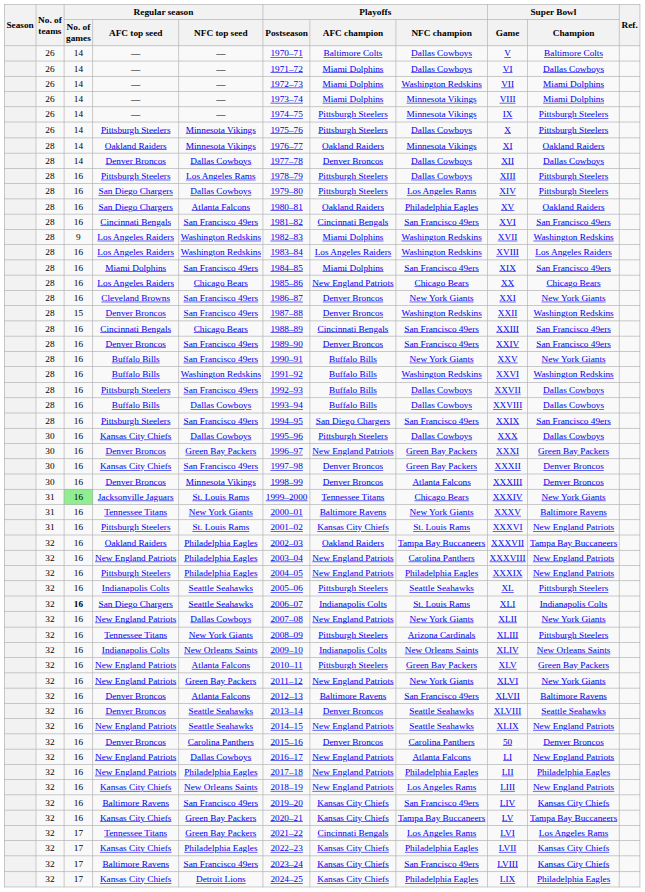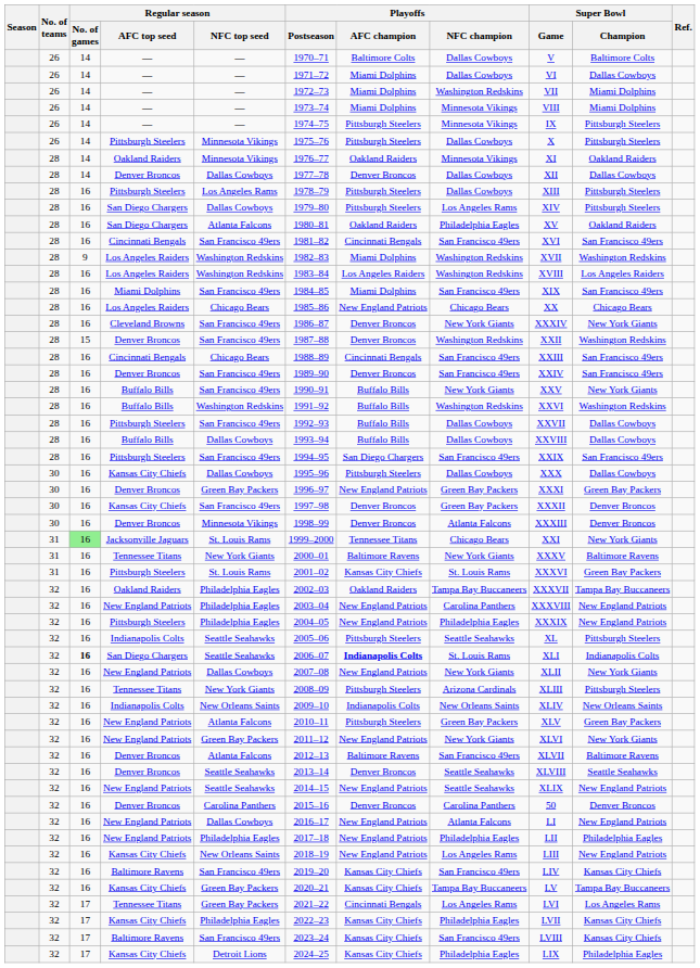 <table class="wikitable plainrowheaders" style="text-align:center; font-size:95%">
 <tr>
 <th rowspan="2">Season</th>
 <th rowspan="2">No. of<br>teams</th>
 <th colspan="3">Regular season</th>
 <th colspan="3">Playoffs</th>
 <th colspan="2">Super Bowl</th>
 <th rowspan="2">Ref.</th>
 </tr>
 <tr>
 <th>No. of<br>games</th>
 <th>AFC top seed</th>
 <th>NFC top seed</th>
 <th>Postseason</th>
 <th>AFC champion</th>
 <th>NFC champion</th>
 <th>Game</th>
 <th>Champion</th>
 </tr>
 <tr>
 <th></th>
 <td>26</td>
 <td>14</td>
 <td>—</td>
 <td>—</td>
 <td><a href='#'>1970–71</a></td>
 <td><a href='#'>Baltimore Colts</a></td>
 <td><a href='#'>Dallas Cowboys</a></td>
 <td><a href='#'>V</a></td>
 <td><a href='#'>Baltimore Colts</a></td>
 <td></td>
 </tr>
 <tr>
 <th></th>
 <td>26</td>
 <td>14</td>
 <td>—</td>
 <td>—</td>
 <td><a href='#'>1971–72</a></td>
 <td><a href='#'>Miami Dolphins</a></td>
 <td><a href='#'>Dallas Cowboys</a></td>
 <td><a href='#'>VI</a></td>
 <td><a href='#'>Dallas Cowboys</a></td>
 <td></td>
 </tr>
 <tr>
 <th></th>
 <td>26</td>
 <td>14</td>
 <td>—</td>
 <td>—</td>
 <td><a href='#'>1972–73</a></td>
 <td><a href='#'>Miami Dolphins</a></td>
 <td><a href='#'>Washington Redskins</a></td>
 <td><a href='#'>VII</a></td>
 <td><a href='#'>Miami Dolphins</a></td>
 <td></td>
 </tr>
 <tr>
 <th></th>
 <td>26</td>
 <td>14</td>
 <td>—</td>
 <td>—</td>
 <td><a href='#'>1973–74</a></td>
 <td><a href='#'>Miami Dolphins</a></td>
 <td><a href='#'>Minnesota Vikings</a></td>
 <td><a href='#'>VIII</a></td>
 <td><a href='#'>Miami Dolphins</a></td>
 <td></td>
 </tr>
 <tr>
 <th></th>
 <td>26</td>
 <td>14</td>
 <td>—</td>
 <td>—</td>
 <td><a href='#'>1974–75</a></td>
 <td><a href='#'>Pittsburgh Steelers</a></td>
 <td><a href='#'>Minnesota Vikings</a></td>
 <td><a href='#'>IX</a></td>
 <td><a href='#'>Pittsburgh Steelers</a></td>
 <td></td>
 </tr>
 <tr>
 <th></th>
 <td>26</td>
 <td>14</td>
 <td><a href='#'>Pittsburgh Steelers</a></td>
 <td><a href='#'>Minnesota Vikings</a></td>
 <td><a href='#'>1975–76</a></td>
 <td><a href='#'>Pittsburgh Steelers</a></td>
 <td><a href='#'>Dallas Cowboys</a></td>
 <td><a href='#'>X</a></td>
 <td><a href='#'>Pittsburgh Steelers</a></td>
 <td></td>
 </tr>
 <tr>
 <th></th>
 <td>28</td>
 <td>14</td>
 <td><a href='#'>Oakland Raiders</a></td>
 <td><a href='#'>Minnesota Vikings</a></td>
 <td><a href='#'>1976–77</a></td>
 <td><a href='#'>Oakland Raiders</a></td>
 <td><a href='#'>Minnesota Vikings</a></td>
 <td><a href='#'>XI</a></td>
 <td><a href='#'>Oakland Raiders</a></td>
 <td></td>
 </tr>
 <tr>
 <th></th>
 <td>28</td>
 <td>14</td>
 <td><a href='#'>Denver Broncos</a></td>
 <td><a href='#'>Dallas Cowboys</a></td>
 <td><a href='#'>1977–78</a></td>
 <td><a href='#'>Denver Broncos</a></td>
 <td><a href='#'>Dallas Cowboys</a></td>
 <td><a href='#'>XII</a></td>
 <td><a href='#'>Dallas Cowboys</a></td>
 <td></td>
 </tr>
 <tr>
 <th></th>
 <td>28</td>
 <td>16</td>
 <td><a href='#'>Pittsburgh Steelers</a></td>
 <td><a href='#'>Los Angeles Rams</a></td>
 <td><a href='#'>1978–79</a></td>
 <td><a href='#'>Pittsburgh Steelers</a></td>
 <td><a href='#'>Dallas Cowboys</a></td>
 <td><a href='#'>XIII</a></td>
 <td><a href='#'>Pittsburgh Steelers</a></td>
 <td></td>
 </tr>
 <tr>
 <th></th>
 <td>28</td>
 <td>16</td>
 <td><a href='#'>San Diego Chargers</a></td>
 <td><a href='#'>Dallas Cowboys</a></td>
 <td><a href='#'>1979–80</a></td>
 <td><a href='#'>Pittsburgh Steelers</a></td>
 <td><a href='#'>Los Angeles Rams</a></td>
 <td><a href='#'>XIV</a></td>
 <td><a href='#'>Pittsburgh Steelers</a></td>
 <td></td>
 </tr>
 <tr>
 <th></th>
 <td>28</td>
 <td>16</td>
 <td><a href='#'>San Diego Chargers</a></td>
 <td><a href='#'>Atlanta Falcons</a></td>
 <td><a href='#'>1980–81</a></td>
 <td><a href='#'>Oakland Raiders</a></td>
 <td><a href='#'>Philadelphia Eagles</a></td>
 <td><a href='#'>XV</a></td>
 <td><a href='#'>Oakland Raiders</a></td>
 <td></td>
 </tr>
 <tr>
 <th></th>
 <td>28</td>
 <td>16</td>
 <td><a href='#'>Cincinnati Bengals</a></td>
 <td><a href='#'>San Francisco 49ers</a></td>
 <td><a href='#'>1981–82</a></td>
 <td><a href='#'>Cincinnati Bengals</a></td>
 <td><a href='#'>San Francisco 49ers</a></td>
 <td><a href='#'>XVI</a></td>
 <td><a href='#'>San Francisco 49ers</a></td>
 <td></td>
 </tr>
 <tr>
 <th></th>
 <td>28</td>
 <td>9</td>
 <td><a href='#'>Los Angeles Raiders</a></td>
 <td><a href='#'>Washington Redskins</a></td>
 <td><a href='#'>1982–83</a></td>
 <td><a href='#'>Miami Dolphins</a></td>
 <td><a href='#'>Washington Redskins</a></td>
 <td><a href='#'>XVII</a></td>
 <td><a href='#'>Washington Redskins</a></td>
 <td></td>
 </tr>
 <tr>
 <th></th>
 <td>28</td>
 <td>16</td>
 <td><a href='#'>Los Angeles Raiders</a></td>
 <td><a href='#'>Washington Redskins</a></td>
 <td><a href='#'>1983–84</a></td>
 <td><a href='#'>Los Angeles Raiders</a></td>
 <td><a href='#'>Washington Redskins</a></td>
 <td><a href='#'>XVIII</a></td>
 <td><a href='#'>Los Angeles Raiders</a></td>
 <td></td>
 </tr>
 <tr>
 <th></th>
 <td>28</td>
 <td>16</td>
 <td><a href='#'>Miami Dolphins</a></td>
 <td><a href='#'>San Francisco 49ers</a></td>
 <td><a href='#'>1984–85</a></td>
 <td><a href='#'>Miami Dolphins</a></td>
 <td><a href='#'>San Francisco 49ers</a></td>
 <td><a href='#'>XIX</a></td>
 <td><a href='#'>San Francisco 49ers</a></td>
 <td></td>
 </tr>
 <tr>
 <th></th>
 <td>28</td>
 <td>16</td>
 <td><a href='#'>Los Angeles Raiders</a></td>
 <td><a href='#'>Chicago Bears</a></td>
 <td><a href='#'>1985–86</a></td>
 <td><a href='#'>New England Patriots</a></td>
 <td><a href='#'>Chicago Bears</a></td>
 <td><a href='#'>XX</a></td>
 <td><a href='#'>Chicago Bears</a></td>
 <td></td>
 </tr>
 <tr>
 <th></th>
 <td>28</td>
 <td>16</td>
 <td><a href='#'>Cleveland Browns</a></td>
 <td><a href='#'>San Francisco 49ers</a></td>
 <td><a href='#'>1986–87</a></td>
 <td><a href='#'>Denver Broncos</a></td>
 <td><a href='#'>New York Giants</a></td>
-<td><a href='#'>XXI</a></td>
+<td><a href='#'>XXXIV</a></td>
 <td><a href='#'>New York Giants</a></td>
 <td></td>
 </tr>
 <tr>
 <th></th>
 <td>28</td>
 <td>15</td>
 <td><a href='#'>Denver Broncos</a></td>
 <td><a href='#'>San Francisco 49ers</a></td>
 <td><a href='#'>1987–88</a></td>
 <td><a href='#'>Denver Broncos</a></td>
 <td><a href='#'>Washington Redskins</a></td>
 <td><a href='#'>XXII</a></td>
 <td><a href='#'>Washington Redskins</a></td>
 <td></td>
 </tr>
 <tr>
 <th></th>
 <td>28</td>
 <td>16</td>
 <td><a href='#'>Cincinnati Bengals</a></td>
 <td><a href='#'>Chicago Bears</a></td>
 <td><a href='#'>1988–89</a></td>
 <td><a href='#'>Cincinnati Bengals</a></td>
 <td><a href='#'>San Francisco 49ers</a></td>
 <td><a href='#'>XXIII</a></td>
 <td><a href='#'>San Francisco 49ers</a></td>
 <td></td>
 </tr>
 <tr>
 <th></th>
 <td>28</td>
 <td>16</td>
 <td><a href='#'>Denver Broncos</a></td>
 <td><a href='#'>San Francisco 49ers</a></td>
 <td><a href='#'>1989–90</a></td>
 <td><a href='#'>Denver Broncos</a></td>
 <td><a href='#'>San Francisco 49ers</a></td>
 <td><a href='#'>XXIV</a></td>
 <td><a href='#'>San Francisco 49ers</a></td>
 <td></td>
 </tr>
 <tr>
 <th></th>
 <td>28</td>
 <td>16</td>
 <td><a href='#'>Buffalo Bills</a></td>
 <td><a href='#'>San Francisco 49ers</a></td>
 <td><a href='#'>1990–91</a></td>
 <td><a href='#'>Buffalo Bills</a></td>
 <td><a href='#'>New York Giants</a></td>
 <td><a href='#'>XXV</a></td>
 <td><a href='#'>New York Giants</a></td>
 <td></td>
 </tr>
 <tr>
 <th></th>
 <td>28</td>
 <td>16</td>
 <td><a href='#'>Buffalo Bills</a></td>
 <td><a href='#'>Washington Redskins</a></td>
 <td><a href='#'>1991–92</a></td>
 <td><a href='#'>Buffalo Bills</a></td>
 <td><a href='#'>Washington Redskins</a></td>
 <td><a href='#'>XXVI</a></td>
 <td><a href='#'>Washington Redskins</a></td>
 <td></td>
 </tr>
 <tr>
 <th></th>
 <td>28</td>
 <td>16</td>
 <td><a href='#'>Pittsburgh Steelers</a></td>
 <td><a href='#'>San Francisco 49ers</a></td>
 <td><a href='#'>1992–93</a></td>
 <td><a href='#'>Buffalo Bills</a></td>
 <td><a href='#'>Dallas Cowboys</a></td>
 <td><a href='#'>XXVII</a></td>
 <td><a href='#'>Dallas Cowboys</a></td>
 <td></td>
 </tr>
 <tr>
 <th></th>
 <td>28</td>
 <td>16</td>
 <td><a href='#'>Buffalo Bills</a></td>
 <td><a href='#'>Dallas Cowboys</a></td>
 <td><a href='#'>1993–94</a></td>
 <td><a href='#'>Buffalo Bills</a></td>
 <td><a href='#'>Dallas Cowboys</a></td>
 <td><a href='#'>XXVIII</a></td>
 <td><a href='#'>Dallas Cowboys</a></td>
 <td></td>
 </tr>
 <tr>
 <th></th>
 <td>28</td>
 <td>16</td>
 <td><a href='#'>Pittsburgh Steelers</a></td>
 <td><a href='#'>San Francisco 49ers</a></td>
 <td><a href='#'>1994–95</a></td>
 <td><a href='#'>San Diego Chargers</a></td>
 <td><a href='#'>San Francisco 49ers</a></td>
 <td><a href='#'>XXIX</a></td>
 <td><a href='#'>San Francisco 49ers</a></td>
 <td></td>
 </tr>
 <tr>
 <th></th>
 <td>30</td>
 <td>16</td>
 <td><a href='#'>Kansas City Chiefs</a></td>
 <td><a href='#'>Dallas Cowboys</a></td>
 <td><a href='#'>1995–96</a></td>
 <td><a href='#'>Pittsburgh Steelers</a></td>
 <td><a href='#'>Dallas Cowboys</a></td>
 <td><a href='#'>XXX</a></td>
 <td><a href='#'>Dallas Cowboys</a></td>
 <td></td>
 </tr>
 <tr>
 <th></th>
 <td>30</td>
 <td>16</td>
 <td><a href='#'>Denver Broncos</a></td>
 <td><a href='#'>Green Bay Packers</a></td>
 <td><a href='#'>1996–97</a></td>
 <td><a href='#'>New England Patriots</a></td>
 <td><a href='#'>Green Bay Packers</a></td>
 <td><a href='#'>XXXI</a></td>
 <td><a href='#'>Green Bay Packers</a></td>
 <td></td>
 </tr>
 <tr>
 <th></th>
 <td>30</td>
 <td>16</td>
 <td><a href='#'>Kansas City Chiefs</a></td>
 <td><a href='#'>San Francisco 49ers</a></td>
 <td><a href='#'>1997–98</a></td>
 <td><a href='#'>Denver Broncos</a></td>
 <td><a href='#'>Green Bay Packers</a></td>
 <td><a href='#'>XXXII</a></td>
 <td><a href='#'>Denver Broncos</a></td>
 <td></td>
 </tr>
 <tr>
 <th></th>
 <td>30</td>
 <td>16</td>
 <td><a href='#'>Denver Broncos</a></td>
 <td><a href='#'>Minnesota Vikings</a></td>
 <td><a href='#'>1998–99</a></td>
 <td><a href='#'>Denver Broncos</a></td>
 <td><a href='#'>Atlanta Falcons</a></td>
 <td><a href='#'>XXXIII</a></td>
 <td><a href='#'>Denver Broncos</a></td>
 <td></td>
 </tr>
 <tr>
 <th></th>
 <td>31</td>
 <td style="background: lightgreen;">16</td>
 <td><a href='#'>Jacksonville Jaguars</a></td>
 <td><a href='#'>St. Louis Rams</a></td>
 <td><a href='#'>1999–2000</a></td>
 <td><a href='#'>Tennessee Titans</a></td>
 <td><a href='#'>Chicago Bears</a></td>
-<td><a href='#'>XXXIV</a></td>
+<td><a href='#'>XXI</a></td>
 <td><a href='#'>New York Giants</a></td>
 <td></td>
 </tr>
 <tr>
 <th></th>
 <td>31</td>
 <td>16</td>
 <td><a href='#'>Tennessee Titans</a></td>
 <td><a href='#'>New York Giants</a></td>
 <td><a href='#'>2000–01</a></td>
 <td><a href='#'>Baltimore Ravens</a></td>
 <td><a href='#'>New York Giants</a></td>
 <td><a href='#'>XXXV</a></td>
 <td><a href='#'>Baltimore Ravens</a></td>
 <td></td>
 </tr>
 <tr>
 <th></th>
 <td>31</td>
 <td>16</td>
 <td><a href='#'>Pittsburgh Steelers</a></td>
 <td><a href='#'>St. Louis Rams</a></td>
 <td><a href='#'>2001–02</a></td>
 <td><a href='#'>Kansas City Chiefs</a></td>
 <td><a href='#'>St. Louis Rams</a></td>
 <td><a href='#'>XXXVI</a></td>
-<td><a href='#'>New England Patriots</a></td>
+<td><a href='#'>Green Bay Packers</a></td>
 <td></td>
 </tr>
 <tr>
 <th></th>
 <td>32</td>
 <td>16</td>
 <td><a href='#'>Oakland Raiders</a></td>
 <td><a href='#'>Philadelphia Eagles</a></td>
 <td><a href='#'>2002–03</a></td>
 <td><a href='#'>Oakland Raiders</a></td>
 <td><a href='#'>Tampa Bay Buccaneers</a></td>
 <td><a href='#'>XXXVII</a></td>
 <td><a href='#'>Tampa Bay Buccaneers</a></td>
 <td></td>
 </tr>
 <tr>
 <th></th>
 <td>32</td>
 <td>16</td>
 <td><a href='#'>New England Patriots</a></td>
 <td><a href='#'>Philadelphia Eagles</a></td>
 <td><a href='#'>2003–04</a></td>
 <td><a href='#'>New England Patriots</a></td>
 <td><a href='#'>Carolina Panthers</a></td>
 <td><a href='#'>XXXVIII</a></td>
 <td><a href='#'>New England Patriots</a></td>
 <td></td>
 </tr>
 <tr>
 <th></th>
 <td>32</td>
 <td>16</td>
 <td><a href='#'>Pittsburgh Steelers</a></td>
 <td><a href='#'>Philadelphia Eagles</a></td>
 <td><a href='#'>2004–05</a></td>
 <td><a href='#'>New England Patriots</a></td>
 <td><a href='#'>Philadelphia Eagles</a></td>
 <td><a href='#'>XXXIX</a></td>
 <td><a href='#'>New England Patriots</a></td>
 <td></td>
 </tr>
 <tr>
 <th></th>
 <td>32</td>
 <td>16</td>
 <td><a href='#'>Indianapolis Colts</a></td>
 <td><a href='#'>Seattle Seahawks</a></td>
 <td><a href='#'>2005–06</a></td>
 <td><a href='#'>Pittsburgh Steelers</a></td>
 <td><a href='#'>Seattle Seahawks</a></td>
 <td><a href='#'>XL</a></td>
 <td><a href='#'>Pittsburgh Steelers</a></td>
 <td></td>
 </tr>
 <tr>
 <th></th>
 <td>32</td>
 <td><strong>16</strong></td>
 <td><a href='#'>San Diego Chargers</a></td>
 <td><a href='#'>Seattle Seahawks</a></td>
 <td><a href='#'>2006–07</a></td>
-<td><a href='#'>Indianapolis Colts</a></td>
+<td><strong><a href='#'>Indianapolis Colts</a></strong></td>
 <td><a href='#'>St. Louis Rams</a></td>
 <td><a href='#'>XLI</a></td>
 <td><a href='#'>Indianapolis Colts</a></td>
 <td></td>
 </tr>
 <tr>
 <th></th>
 <td>32</td>
 <td>16</td>
 <td><a href='#'>New England Patriots</a></td>
 <td><a href='#'>Dallas Cowboys</a></td>
 <td><a href='#'>2007–08</a></td>
 <td><a href='#'>New England Patriots</a></td>
 <td><a href='#'>New York Giants</a></td>
 <td><a href='#'>XLII</a></td>
 <td><a href='#'>New York Giants</a></td>
 <td></td>
 </tr>
 <tr>
 <th></th>
 <td>32</td>
 <td>16</td>
 <td><a href='#'>Tennessee Titans</a></td>
 <td><a href='#'>New York Giants</a></td>
 <td><a href='#'>2008–09</a></td>
 <td><a href='#'>Pittsburgh Steelers</a></td>
 <td><a href='#'>Arizona Cardinals</a></td>
 <td><a href='#'>XLIII</a></td>
 <td><a href='#'>Pittsburgh Steelers</a></td>
 <td></td>
 </tr>
 <tr>
 <th></th>
 <td>32</td>
 <td>16</td>
 <td><a href='#'>Indianapolis Colts</a></td>
 <td><a href='#'>New Orleans Saints</a></td>
 <td><a href='#'>2009–10</a></td>
 <td><a href='#'>Indianapolis Colts</a></td>
 <td><a href='#'>New Orleans Saints</a></td>
 <td><a href='#'>XLIV</a></td>
 <td><a href='#'>New Orleans Saints</a></td>
 <td></td>
 </tr>
 <tr>
 <th></th>
 <td>32</td>
 <td>16</td>
 <td><a href='#'>New England Patriots</a></td>
 <td><a href='#'>Atlanta Falcons</a></td>
 <td><a href='#'>2010–11</a></td>
 <td><a href='#'>Pittsburgh Steelers</a></td>
 <td><a href='#'>Green Bay Packers</a></td>
 <td><a href='#'>XLV</a></td>
 <td><a href='#'>Green Bay Packers</a></td>
 <td></td>
 </tr>
 <tr>
 <th></th>
 <td>32</td>
 <td>16</td>
 <td><a href='#'>New England Patriots</a></td>
 <td><a href='#'>Green Bay Packers</a></td>
 <td><a href='#'>2011–12</a></td>
 <td><a href='#'>New England Patriots</a></td>
 <td><a href='#'>New York Giants</a></td>
 <td><a href='#'>XLVI</a></td>
 <td><a href='#'>New York Giants</a></td>
 <td></td>
 </tr>
 <tr>
 <th></th>
 <td>32</td>
 <td>16</td>
 <td><a href='#'>Denver Broncos</a></td>
 <td><a href='#'>Atlanta Falcons</a></td>
 <td><a href='#'>2012–13</a></td>
 <td><a href='#'>Baltimore Ravens</a></td>
 <td><a href='#'>San Francisco 49ers</a></td>
 <td><a href='#'>XLVII</a></td>
 <td><a href='#'>Baltimore Ravens</a></td>
 <td></td>
 </tr>
 <tr>
 <th></th>
 <td>32</td>
 <td>16</td>
 <td><a href='#'>Denver Broncos</a></td>
 <td><a href='#'>Seattle Seahawks</a></td>
 <td><a href='#'>2013–14</a></td>
 <td><a href='#'>Denver Broncos</a></td>
 <td><a href='#'>Seattle Seahawks</a></td>
 <td><a href='#'>XLVIII</a></td>
 <td><a href='#'>Seattle Seahawks</a></td>
 <td></td>
 </tr>
 <tr>
 <th></th>
 <td>32</td>
 <td>16</td>
 <td><a href='#'>New England Patriots</a></td>
 <td><a href='#'>Seattle Seahawks</a></td>
 <td><a href='#'>2014–15</a></td>
 <td><a href='#'>New England Patriots</a></td>
 <td><a href='#'>Seattle Seahawks</a></td>
 <td><a href='#'>XLIX</a></td>
 <td><a href='#'>New England Patriots</a></td>
 <td></td>
 </tr>
 <tr>
 <th></th>
 <td>32</td>
 <td>16</td>
 <td><a href='#'>Denver Broncos</a></td>
 <td><a href='#'>Carolina Panthers</a></td>
 <td><a href='#'>2015–16</a></td>
 <td><a href='#'>Denver Broncos</a></td>
 <td><a href='#'>Carolina Panthers</a></td>
 <td><a href='#'>50</a></td>
 <td><a href='#'>Denver Broncos</a></td>
 <td></td>
 </tr>
 <tr>
 <th></th>
 <td>32</td>
 <td>16</td>
 <td><a href='#'>New England Patriots</a></td>
 <td><a href='#'>Dallas Cowboys</a></td>
 <td><a href='#'>2016–17</a></td>
 <td><a href='#'>New England Patriots</a></td>
 <td><a href='#'>Atlanta Falcons</a></td>
 <td><a href='#'>LI</a></td>
 <td><a href='#'>New England Patriots</a></td>
 <td></td>
 </tr>
 <tr>
 <th></th>
 <td>32</td>
 <td>16</td>
 <td><a href='#'>New England Patriots</a></td>
 <td><a href='#'>Philadelphia Eagles</a></td>
 <td><a href='#'>2017–18</a></td>
 <td><a href='#'>New England Patriots</a></td>
 <td><a href='#'>Philadelphia Eagles</a></td>
 <td><a href='#'>LII</a></td>
 <td><a href='#'>Philadelphia Eagles</a></td>
 <td></td>
 </tr>
 <tr>
 <th></th>
 <td>32</td>
 <td>16</td>
 <td><a href='#'>Kansas City Chiefs</a></td>
 <td><a href='#'>New Orleans Saints</a></td>
 <td><a href='#'>2018–19</a></td>
 <td><a href='#'>New England Patriots</a></td>
 <td><a href='#'>Los Angeles Rams</a></td>
 <td><a href='#'>LIII</a></td>
 <td><a href='#'>New England Patriots</a></td>
 <td></td>
 </tr>
 <tr>
 <th></th>
 <td>32</td>
 <td>16</td>
 <td><a href='#'>Baltimore Ravens</a></td>
 <td><a href='#'>San Francisco 49ers</a></td>
 <td><a href='#'>2019–20</a></td>
 <td><a href='#'>Kansas City Chiefs</a></td>
 <td><a href='#'>San Francisco 49ers</a></td>
 <td><a href='#'>LIV</a></td>
 <td><a href='#'>Kansas City Chiefs</a></td>
 <td></td>
 </tr>
 <tr>
 <th></th>
 <td>32</td>
 <td>16</td>
 <td><a href='#'>Kansas City Chiefs</a></td>
 <td><a href='#'>Green Bay Packers</a></td>
 <td><a href='#'>2020–21</a></td>
 <td><a href='#'>Kansas City Chiefs</a></td>
 <td><a href='#'>Tampa Bay Buccaneers</a></td>
 <td><a href='#'>LV</a></td>
 <td><a href='#'>Tampa Bay Buccaneers</a></td>
 <td></td>
 </tr>
 <tr>
 <th></th>
 <td>32</td>
 <td>17</td>
 <td><a href='#'>Tennessee Titans</a></td>
 <td><a href='#'>Green Bay Packers</a></td>
 <td><a href='#'>2021–22</a></td>
 <td><a href='#'>Cincinnati Bengals</a></td>
 <td><a href='#'>Los Angeles Rams</a></td>
 <td><a href='#'>LVI</a></td>
 <td><a href='#'>Los Angeles Rams</a></td>
 <td></td>
 </tr>
 <tr>
 <th></th>
 <td>32</td>
 <td>17</td>
 <td><a href='#'>Kansas City Chiefs</a></td>
 <td><a href='#'>Philadelphia Eagles</a></td>
 <td><a href='#'>2022–23</a></td>
 <td><a href='#'>Kansas City Chiefs</a></td>
 <td><a href='#'>Philadelphia Eagles</a></td>
 <td><a href='#'>LVII</a></td>
 <td><a href='#'>Kansas City Chiefs</a></td>
 <td></td>
 </tr>
 <tr>
 <th></th>
 <td>32</td>
 <td>17</td>
 <td><a href='#'>Baltimore Ravens</a></td>
 <td><a href='#'>San Francisco 49ers</a></td>
 <td><a href='#'>2023–24</a></td>
 <td><a href='#'>Kansas City Chiefs</a></td>
 <td><a href='#'>San Francisco 49ers</a></td>
 <td><a href='#'>LVIII</a></td>
 <td><a href='#'>Kansas City Chiefs</a></td>
 <td></td>
 </tr>
 <tr>
 <th></th>
 <td>32</td>
 <td>17</td>
 <td><a href='#'>Kansas City Chiefs</a></td>
 <td><a href='#'>Detroit Lions</a></td>
 <td><a href='#'>2024–25</a></td>
 <td><a href='#'>Kansas City Chiefs</a></td>
 <td><a href='#'>Philadelphia Eagles</a></td>
 <td><a href='#'>LIX</a></td>
 <td><a href='#'>Philadelphia Eagles</a></td>
 <td></td>
 </tr>
 </table>
